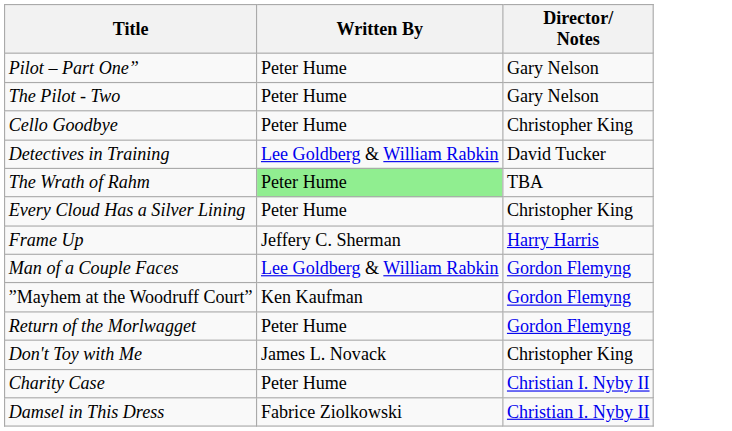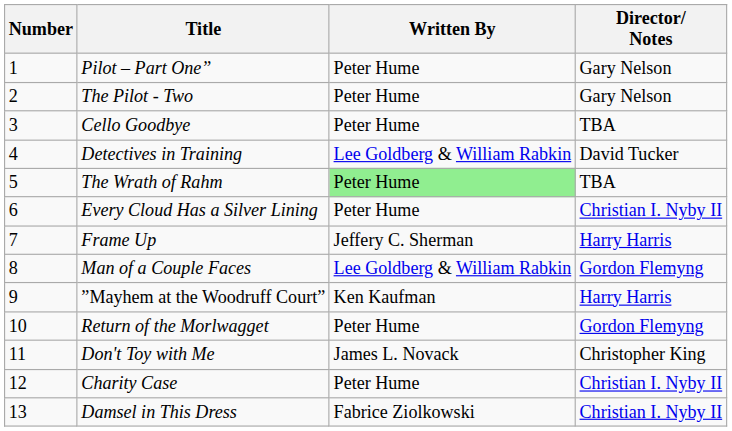 <table class="wikitable sortable">
 <tr style="text-align:center;">
+<th>Number</th>
 <th>Title</th>
 <th>Written By</th>
 <th>Director/<br>Notes</th>
 </tr>
 <tr>
+<td>1</td>
 <td><em>Pilot – Part One”</em></td>
 <td>Peter Hume</td>
 <td>Gary Nelson</td>
 </tr>
 <tr>
+<td>2</td>
 <td><em>The Pilot - Two</em></td>
 <td>Peter Hume</td>
 <td>Gary Nelson</td>
 </tr>
 <tr>
+<td>3</td>
 <td><em>Cello Goodbye</em></td>
 <td>Peter Hume</td>
-<td>Christopher King</td>
+<td>TBA</td>
 </tr>
 <tr>
+<td>4</td>
 <td><em>Detectives in Training</em></td>
 <td><a href='#'>Lee Goldberg</a> & <a href='#'>William Rabkin</a></td>
 <td>David Tucker</td>
 </tr>
 <tr>
+<td>5</td>
 <td><em>The Wrath of Rahm</em></td>
 <td style="background: lightgreen;">Peter Hume</td>
 <td>TBA</td>
 </tr>
 <tr>
+<td>6</td>
 <td><em>Every Cloud Has a Silver Lining</em></td>
 <td>Peter Hume</td>
-<td>Christopher King</td>
+<td><a href='#'>Christian I. Nyby II</a></td>
 </tr>
 <tr>
+<td>7</td>
 <td><em>Frame Up</em></td>
 <td>Jeffery C. Sherman</td>
 <td><a href='#'>Harry Harris</a></td>
 </tr>
 <tr>
+<td>8</td>
 <td><em>Man of a Couple Faces</em></td>
 <td><a href='#'>Lee Goldberg</a> & <a href='#'>William Rabkin</a></td>
 <td><a href='#'>Gordon Flemyng</a></td>
 </tr>
 <tr>
+<td>9</td>
 <td>”Mayhem at the Woodruff Court”</td>
 <td>Ken Kaufman</td>
-<td><a href='#'>Gordon Flemyng</a></td>
+<td><a href='#'>Harry Harris</a></td>
 </tr>
 <tr>
+<td>10</td>
 <td><em>Return of the Morlwagget</em></td>
 <td>Peter Hume</td>
 <td><a href='#'>Gordon Flemyng</a></td>
 </tr>
 <tr>
+<td>11</td>
 <td><em>Don't Toy with Me</em></td>
 <td>James L. Novack</td>
 <td>Christopher King</td>
 </tr>
 <tr>
+<td>12</td>
 <td><em>Charity Case</em></td>
 <td>Peter Hume</td>
 <td><a href='#'>Christian I. Nyby II</a></td>
 </tr>
 <tr>
+<td>13</td>
 <td><em>Damsel in This Dress</em></td>
 <td>Fabrice Ziolkowski</td>
 <td><a href='#'>Christian I. Nyby II</a></td>
 </tr>
 </table>
